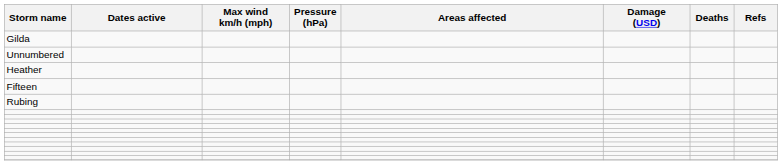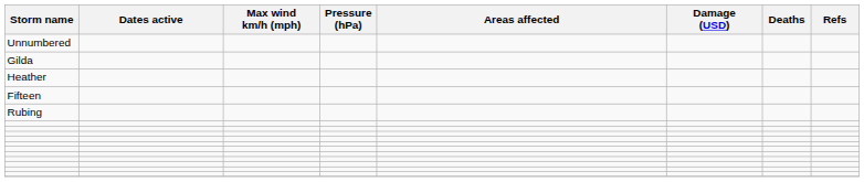 <table class="wikitable sortable">
 <tr>
 <th width="5%">Storm name</th>
 <th width="15%">Dates active</th>
 <th width="10%">Max wind<br>km/h (mph)</th>
 <th width="5%">Pressure<br>(hPa)</th>
 <th width="30%">Areas affected</th>
 <th width="10%">Damage<br>(<a href='#'>USD</a>)</th>
 <th width="5%">Deaths</th>
 <th width="5%">Refs</th>
 </tr>
 <tr>
-<td>Gilda</td>
+<td>Unnumbered</td>
 <td></td>
 <td></td>
 <td></td>
 <td></td>
 <td></td>
 <td></td>
 <td></td>
 </tr>
 <tr>
-<td>Unnumbered</td>
+<td>Gilda</td>
 <td></td>
 <td></td>
 <td></td>
 <td></td>
 <td></td>
 <td></td>
 <td></td>
 </tr>
 <tr>
 <td>Heather</td>
 <td></td>
 <td></td>
 <td></td>
 <td></td>
 <td></td>
 <td></td>
 <td></td>
 </tr>
 <tr>
 <td>Fifteen</td>
 <td></td>
 <td></td>
 <td></td>
 <td></td>
 <td></td>
 <td></td>
 <td></td>
 </tr>
 <tr>
 <td>Rubing</td>
 <td></td>
 <td></td>
 <td></td>
 <td></td>
 <td></td>
 <td></td>
 <td></td>
 </tr>
 <tr>
 <td></td>
 <td></td>
 <td></td>
 <td></td>
 <td></td>
 <td></td>
 <td></td>
 <td></td>
 </tr>
 <tr>
 <td></td>
 <td></td>
 <td></td>
 <td></td>
 <td></td>
 <td></td>
 <td></td>
 <td></td>
 </tr>
 <tr>
 <td></td>
 <td></td>
 <td></td>
 <td></td>
 <td></td>
 <td></td>
 <td></td>
 <td></td>
 </tr>
 <tr>
 <td></td>
 <td></td>
 <td></td>
 <td></td>
 <td></td>
 <td></td>
 <td></td>
 <td></td>
 </tr>
 <tr>
 <td></td>
 <td></td>
 <td></td>
 <td></td>
 <td></td>
 <td></td>
 <td></td>
 <td></td>
 </tr>
 <tr>
 <td></td>
 <td></td>
 <td></td>
 <td></td>
 <td></td>
 <td></td>
 <td></td>
 <td></td>
 </tr>
 <tr>
 <td></td>
 <td></td>
 <td></td>
 <td></td>
 <td></td>
 <td></td>
 <td></td>
 <td></td>
 </tr>
 <tr>
 <td></td>
 <td></td>
 <td></td>
 <td></td>
 <td></td>
 <td></td>
 <td></td>
 <td></td>
 </tr>
 <tr>
 <td></td>
 <td></td>
 <td></td>
 <td></td>
 <td></td>
 <td></td>
 <td></td>
 <td></td>
 </tr>
 <tr>
 <td></td>
 <td></td>
 <td></td>
 <td></td>
 <td></td>
 <td></td>
 <td></td>
 <td></td>
 </tr>
 <tr>
 <td></td>
 <td></td>
 <td></td>
 <td></td>
 <td></td>
 <td></td>
 <td></td>
 <td></td>
 </tr>
 <tr>
 </tr>
 </table>
